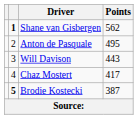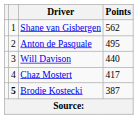 <table class="wikitable" style="font-size: 85%;">
 <tr>
 <th scope="col"></th>
 <th scope="col"></th>
 <th scope="col">Driver</th>
 <th scope="col">Points</th>
 </tr>
 <tr>
 <td align="left"></td>
-<td align="center"><strong>1</strong></td>
+<td align="center">1</td>
 <td> <a href='#'>Shane van Gisbergen</a></td>
 <td align="left">562</td>
 </tr>
 <tr>
 <td align="left"></td>
 <td align="center">2</td>
 <td> <a href='#'>Anton de Pasquale</a></td>
 <td align="left">495</td>
 </tr>
 <tr>
 <td align="left"></td>
 <td align="center">3</td>
 <td> <a href='#'>Will Davison</a></td>
-<td align="left">443</td>
+<td align="left">440</td>
 </tr>
 <tr>
 <td align="left"></td>
 <td align="center">4</td>
 <td> <a href='#'>Chaz Mostert</a></td>
 <td align="left">417</td>
 </tr>
 <tr>
 <td align="left"></td>
 <td align="center"><strong>5</strong></td>
 <td> <a href='#'>Brodie Kostecki</a></td>
 <td align="left">387</td>
 </tr>
 <tr>
 <th colspan=4>Source:</th>
 </tr>
 </table>
